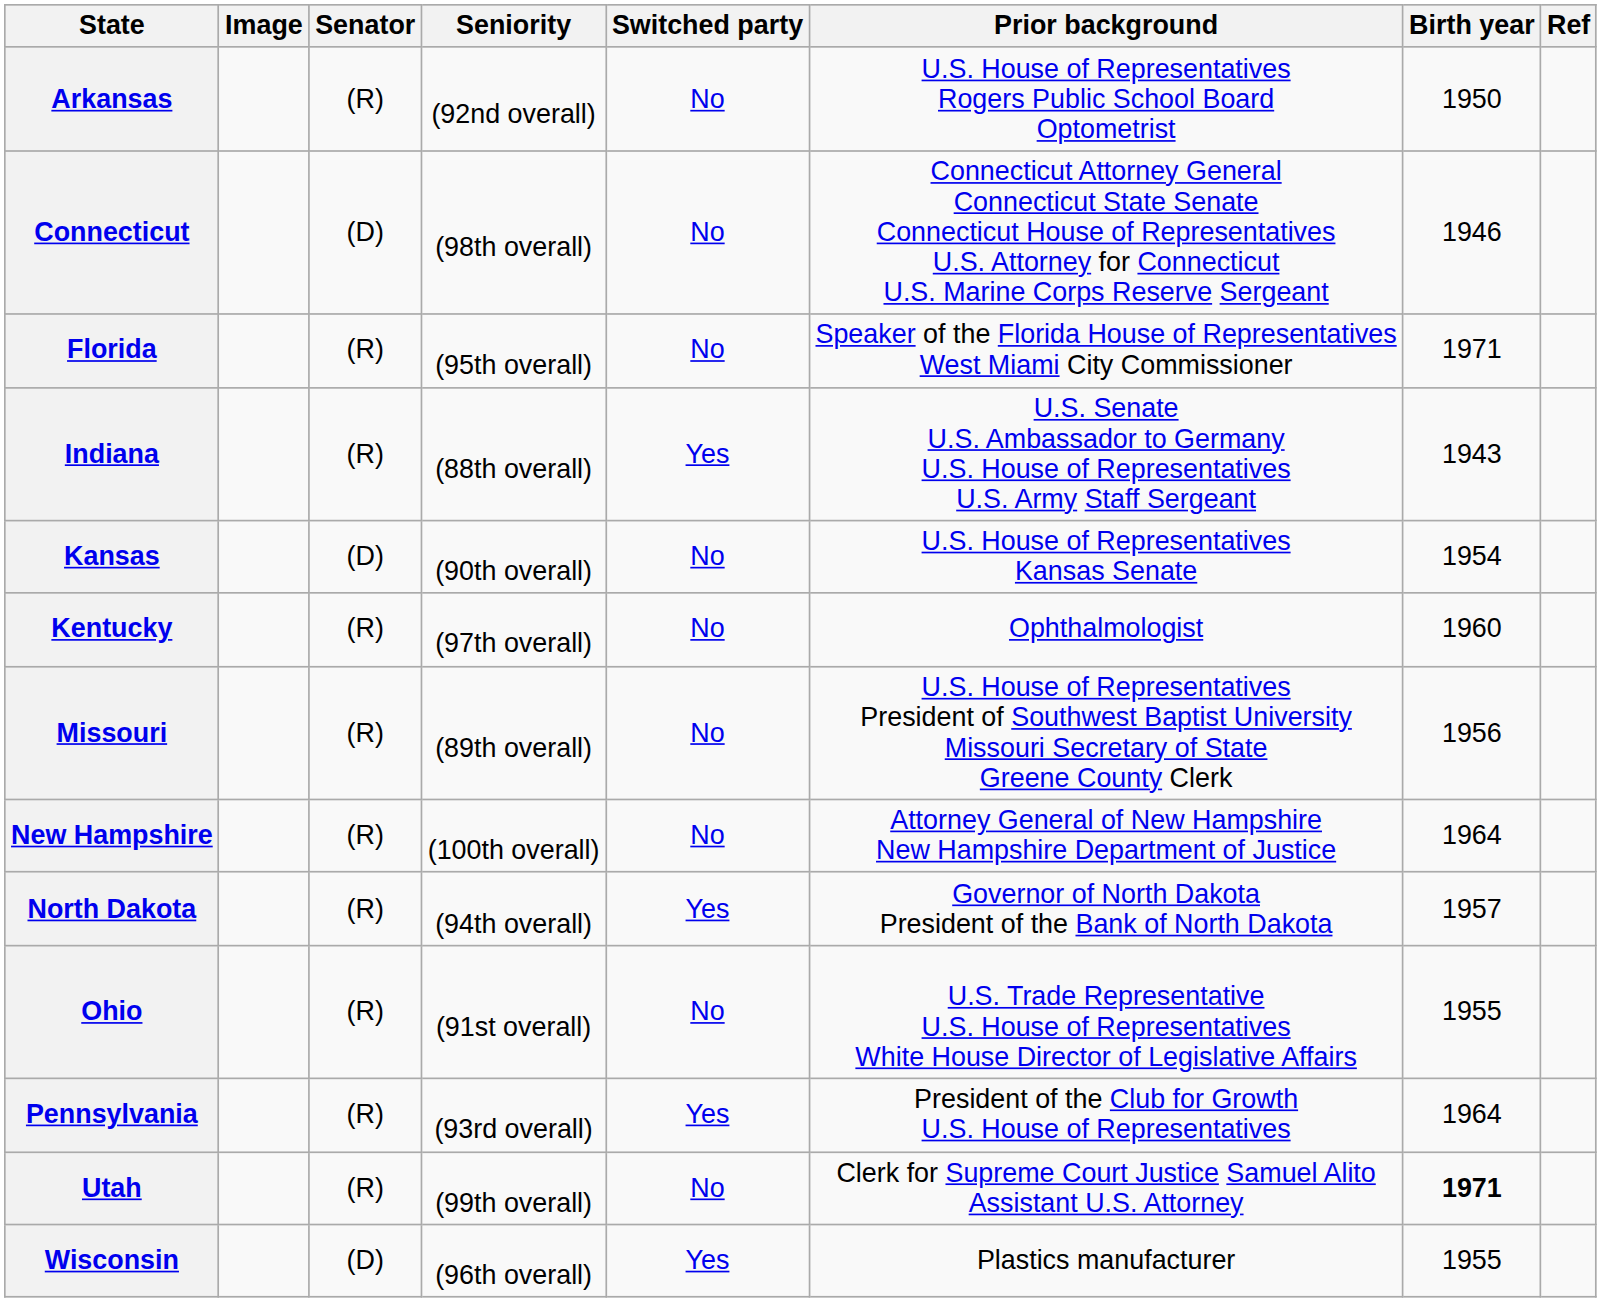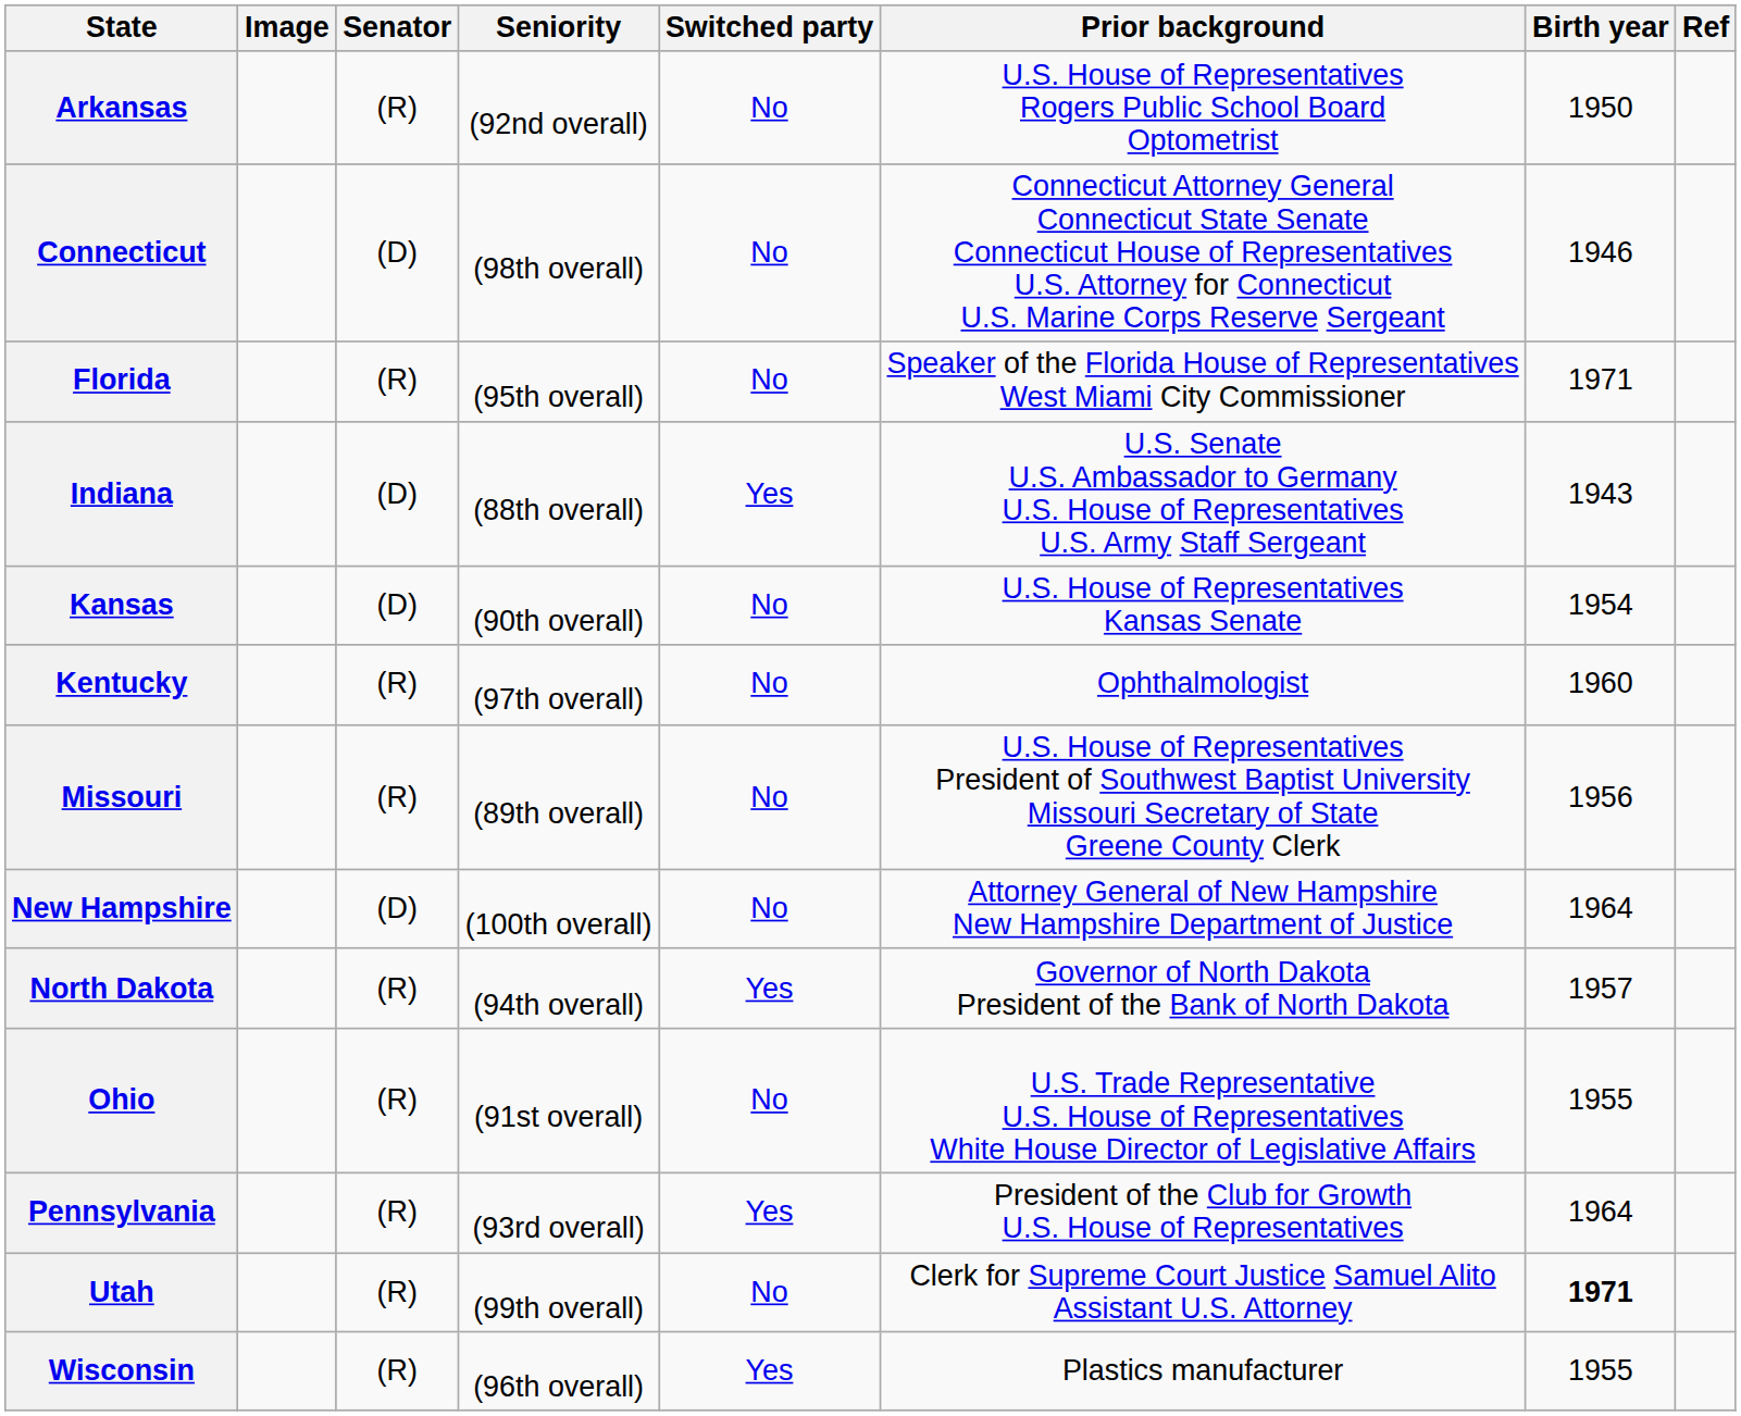 <table class="sortable wikitable" style="text-align:center">
 <tr>
 <th>State</th>
 <th>Image</th>
 <th>Senator</th>
 <th>Seniority</th>
 <th>Switched party</th>
 <th>Prior background</th>
 <th>Birth year</th>
 <th>Ref</th>
 </tr>
 <tr>
 <th><a href='#'>Arkansas</a></th>
 <td></td>
 <td> (R)</td>
 <td><br>(92nd overall)</td>
 <td><a href='#'>No</a><br></td>
 <td><a href='#'>U.S. House of Representatives</a><br><a href='#'>Rogers Public School Board</a><br><a href='#'>Optometrist</a></td>
 <td>1950</td>
 <td></td>
 </tr>
 <tr>
 <th><a href='#'>Connecticut</a></th>
 <td></td>
 <td> (D)</td>
 <td><br>(98th overall)</td>
 <td><a href='#'>No</a><br></td>
 <td><a href='#'>Connecticut Attorney General</a><br><a href='#'>Connecticut State Senate</a><br><a href='#'>Connecticut House of Representatives</a><br><a href='#'>U.S. Attorney</a> for <a href='#'>Connecticut</a><br><a href='#'>U.S. Marine Corps Reserve</a> <a href='#'>Sergeant</a></td>
 <td>1946</td>
 <td></td>
 </tr>
 <tr>
 <th><a href='#'>Florida</a></th>
 <td></td>
 <td> (R)</td>
 <td><br>(95th overall)</td>
 <td><a href='#'>No</a><br></td>
 <td><a href='#'>Speaker</a> of the <a href='#'>Florida House of Representatives</a><br><a href='#'>West Miami</a> City Commissioner</td>
 <td>1971</td>
 <td></td>
 </tr>
 <tr>
 <th><a href='#'>Indiana</a></th>
 <td></td>
-<td> (R)</td>
+<td> (D)</td>
 <td><br>(88th overall)</td>
 <td><a href='#'>Yes</a><br></td>
 <td><a href='#'>U.S. Senate</a><br><a href='#'>U.S. Ambassador to Germany</a><br><a href='#'>U.S. House of Representatives</a><br><a href='#'>U.S. Army</a> <a href='#'>Staff Sergeant</a></td>
 <td>1943</td>
 <td></td>
 </tr>
 <tr>
 <th><a href='#'>Kansas</a></th>
 <td></td>
 <td> (D)</td>
 <td><br>(90th overall)</td>
 <td><a href='#'>No</a><br></td>
 <td><a href='#'>U.S. House of Representatives</a><br><a href='#'>Kansas Senate</a></td>
 <td>1954</td>
 <td></td>
 </tr>
 <tr>
 <th><a href='#'>Kentucky</a></th>
 <td></td>
 <td> (R)</td>
 <td><br>(97th overall)</td>
 <td><a href='#'>No</a><br></td>
 <td><a href='#'>Ophthalmologist</a></td>
 <td>1960</td>
 <td></td>
 </tr>
 <tr>
 <th><a href='#'>Missouri</a></th>
 <td></td>
 <td> (R)</td>
 <td><br>(89th overall)</td>
 <td><a href='#'>No</a><br></td>
 <td><a href='#'>U.S. House of Representatives</a><br>President of <a href='#'>Southwest Baptist University</a><br><a href='#'>Missouri Secretary of State</a><br><a href='#'>Greene County</a> Clerk</td>
 <td>1956</td>
 <td></td>
 </tr>
 <tr>
 <th><a href='#'>New Hampshire</a></th>
 <td></td>
-<td> (R)</td>
+<td> (D)</td>
 <td><br>(100th overall)</td>
 <td><a href='#'>No</a><br></td>
 <td><a href='#'>Attorney General of New Hampshire</a><br><a href='#'>New Hampshire Department of Justice</a></td>
 <td>1964</td>
 <td></td>
 </tr>
 <tr>
 <th><a href='#'>North Dakota</a></th>
 <td></td>
 <td> (R)</td>
 <td><br>(94th overall)</td>
 <td><a href='#'>Yes</a><br></td>
 <td><a href='#'>Governor of North Dakota</a><br>President of the <a href='#'>Bank of North Dakota</a></td>
 <td>1957</td>
 <td></td>
 </tr>
 <tr>
 <th><a href='#'>Ohio</a></th>
 <td></td>
 <td> (R)</td>
 <td><br>(91st overall)</td>
 <td><a href='#'>No</a><br></td>
 <td><br><a href='#'>U.S. Trade Representative</a><br><a href='#'>U.S. House of Representatives</a><br><a href='#'>White House Director of Legislative Affairs</a></td>
 <td>1955</td>
 <td></td>
 </tr>
 <tr>
 <th><a href='#'>Pennsylvania</a></th>
 <td></td>
 <td> (R)</td>
 <td><br>(93rd overall)</td>
 <td><a href='#'>Yes</a><br></td>
 <td>President of the <a href='#'>Club for Growth</a><br><a href='#'>U.S. House of Representatives</a></td>
 <td>1964</td>
 <td></td>
 </tr>
 <tr>
 <th><a href='#'>Utah</a></th>
 <td></td>
 <td> (R)</td>
 <td><br>(99th overall)</td>
 <td><a href='#'>No</a><br></td>
 <td>Clerk for <a href='#'>Supreme Court Justice</a> <a href='#'>Samuel Alito</a><br><a href='#'>Assistant U.S. Attorney</a></td>
 <td><strong>1971</strong></td>
 <td></td>
 </tr>
 <tr>
 <th><a href='#'>Wisconsin</a></th>
 <td></td>
-<td> (D)</td>
+<td> (R)</td>
 <td><br>(96th overall)</td>
 <td><a href='#'>Yes</a><br></td>
 <td>Plastics manufacturer</td>
 <td>1955</td>
 <td></td>
 </tr>
 </table>
